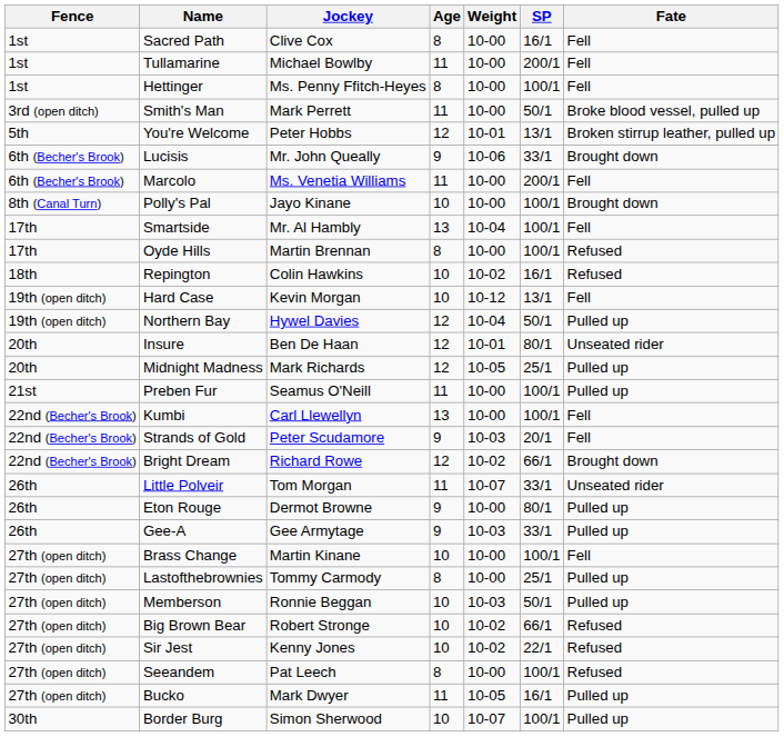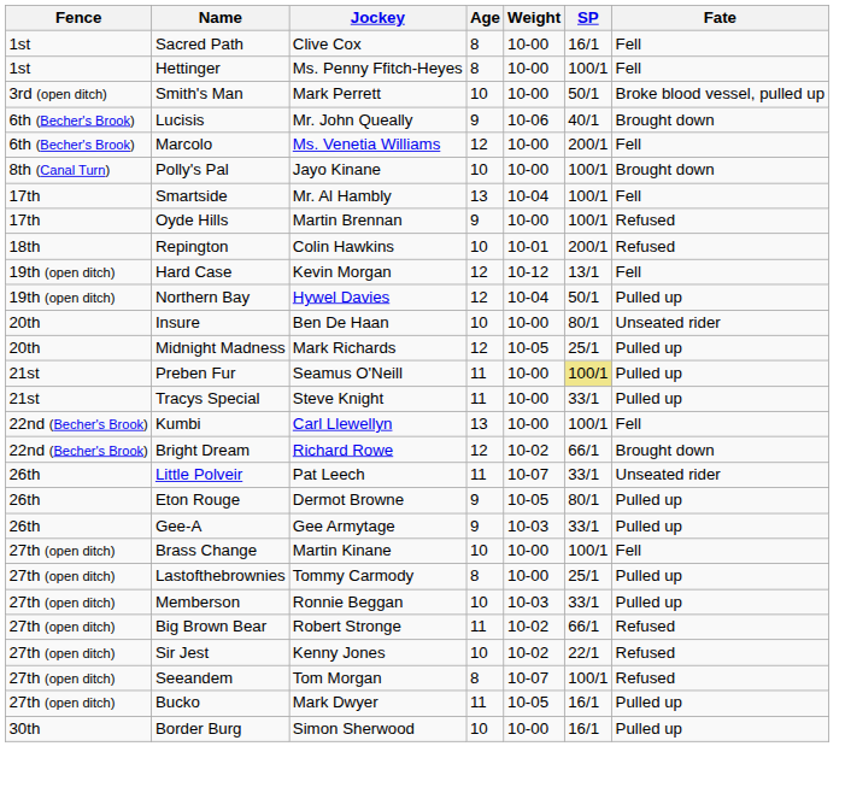 <table class="wikitable sortable">
 <tr>
 <th>Fence</th>
 <th>Name</th>
 <th><a href='#'>Jockey</a></th>
 <th>Age</th>
 <th>Weight</th>
 <th><a href='#'>SP</a></th>
 <th>Fate</th>
 </tr>
 <tr>
 <td>1st</td>
 <td>Sacred Path</td>
 <td>Clive Cox</td>
 <td>8</td>
 <td>10-00</td>
 <td>16/1</td>
 <td>Fell</td>
 </tr>
 <tr>
 <td>1st</td>
-<td>Tullamarine</td>
-<td>Michael Bowlby</td>
-<td>11</td>
-<td>10-00</td>
-<td>200/1</td>
-<td>Fell</td>
-</tr>
-<tr>
-<td>1st</td>
 <td>Hettinger</td>
 <td>Ms. Penny Ffitch-Heyes</td>
 <td>8</td>
 <td>10-00</td>
 <td>100/1</td>
 <td>Fell</td>
 </tr>
 <tr>
 <td>3rd <small>(open ditch)</small></td>
 <td>Smith's Man</td>
 <td>Mark Perrett</td>
-<td>11</td>
+<td>10</td>
 <td>10-00</td>
 <td>50/1</td>
 <td>Broke blood vessel, pulled up</td>
-</tr>
-<tr>
-<td>5th</td>
-<td>You're Welcome</td>
-<td>Peter Hobbs</td>
-<td>12</td>
-<td>10-01</td>
-<td>13/1</td>
-<td>Broken stirrup leather, pulled up</td>
 </tr>
 <tr>
 <td>6th <small>(<a href='#'>Becher's Brook</a>)</small></td>
 <td>Lucisis</td>
 <td>Mr. John Queally</td>
 <td>9</td>
 <td>10-06</td>
-<td>33/1</td>
+<td>40/1</td>
 <td>Brought down</td>
 </tr>
 <tr>
 <td>6th <small>(<a href='#'>Becher's Brook</a>)</small></td>
 <td>Marcolo</td>
 <td><a href='#'>Ms. Venetia Williams</a></td>
-<td>11</td>
+<td>12</td>
 <td>10-00</td>
 <td>200/1</td>
 <td>Fell</td>
 </tr>
 <tr>
 <td>8th <small>(<a href='#'>Canal Turn</a>)</small></td>
 <td>Polly's Pal</td>
 <td>Jayo Kinane</td>
 <td>10</td>
 <td>10-00</td>
 <td>100/1</td>
 <td>Brought down</td>
 </tr>
 <tr>
 <td>17th</td>
 <td>Smartside</td>
 <td>Mr. Al Hambly</td>
 <td>13</td>
 <td>10-04</td>
 <td>100/1</td>
 <td>Fell</td>
 </tr>
 <tr>
 <td>17th</td>
 <td>Oyde Hills</td>
 <td>Martin Brennan</td>
-<td>8</td>
+<td>9</td>
 <td>10-00</td>
 <td>100/1</td>
 <td>Refused</td>
 </tr>
 <tr>
 <td>18th</td>
 <td>Repington</td>
 <td>Colin Hawkins</td>
 <td>10</td>
-<td>10-02</td>
-<td>16/1</td>
+<td>10-01</td>
+<td>200/1</td>
 <td>Refused</td>
 </tr>
 <tr>
 <td>19th <small>(open ditch)</small></td>
 <td>Hard Case</td>
 <td>Kevin Morgan</td>
-<td>10</td>
+<td>12</td>
 <td>10-12</td>
 <td>13/1</td>
 <td>Fell</td>
 </tr>
 <tr>
 <td>19th <small>(open ditch)</small></td>
 <td>Northern Bay</td>
 <td><a href='#'>Hywel Davies</a></td>
 <td>12</td>
 <td>10-04</td>
 <td>50/1</td>
 <td>Pulled up</td>
 </tr>
 <tr>
 <td>20th</td>
 <td>Insure</td>
 <td>Ben De Haan</td>
-<td>12</td>
-<td>10-01</td>
+<td>10</td>
+<td>10-00</td>
 <td>80/1</td>
 <td>Unseated rider</td>
 </tr>
 <tr>
 <td>20th</td>
 <td>Midnight Madness</td>
 <td>Mark Richards</td>
 <td>12</td>
 <td>10-05</td>
 <td>25/1</td>
 <td>Pulled up</td>
 </tr>
 <tr>
 <td>21st</td>
 <td>Preben Fur</td>
 <td>Seamus O'Neill</td>
 <td>11</td>
 <td>10-00</td>
-<td>100/1</td>
+<td style="background: khaki;">100/1</td>
+<td>Pulled up</td>
+</tr>
+<tr>
+<td>21st</td>
+<td>Tracys Special</td>
+<td>Steve Knight</td>
+<td>11</td>
+<td>10-00</td>
+<td>33/1</td>
 <td>Pulled up</td>
 </tr>
 <tr>
 <td>22nd <small>(<a href='#'>Becher's Brook</a>)</small></td>
 <td>Kumbi</td>
 <td><a href='#'>Carl Llewellyn</a></td>
 <td>13</td>
 <td>10-00</td>
 <td>100/1</td>
-<td>Fell</td>
-</tr>
-<tr>
-<td>22nd <small>(<a href='#'>Becher's Brook</a>)</small></td>
-<td>Strands of Gold</td>
-<td><a href='#'>Peter Scudamore</a></td>
-<td>9</td>
-<td>10-03</td>
-<td>20/1</td>
 <td>Fell</td>
 </tr>
 <tr>
 <td>22nd <small>(<a href='#'>Becher's Brook</a>)</small></td>
 <td>Bright Dream</td>
 <td><a href='#'>Richard Rowe</a></td>
 <td>12</td>
 <td>10-02</td>
 <td>66/1</td>
 <td>Brought down</td>
 </tr>
 <tr>
 <td>26th</td>
 <td><a href='#'>Little Polveir</a></td>
-<td>Tom Morgan</td>
+<td>Pat Leech</td>
 <td>11</td>
 <td>10-07</td>
 <td>33/1</td>
 <td>Unseated rider</td>
 </tr>
 <tr>
 <td>26th</td>
 <td>Eton Rouge</td>
 <td>Dermot Browne</td>
 <td>9</td>
-<td>10-00</td>
+<td>10-05</td>
 <td>80/1</td>
 <td>Pulled up</td>
 </tr>
 <tr>
 <td>26th</td>
 <td>Gee-A</td>
 <td>Gee Armytage</td>
 <td>9</td>
 <td>10-03</td>
 <td>33/1</td>
 <td>Pulled up</td>
 </tr>
 <tr>
 <td>27th <small>(open ditch)</small></td>
 <td>Brass Change</td>
 <td>Martin Kinane</td>
 <td>10</td>
 <td>10-00</td>
 <td>100/1</td>
 <td>Fell</td>
 </tr>
 <tr>
 <td>27th <small>(open ditch)</small></td>
 <td>Lastofthebrownies</td>
 <td>Tommy Carmody</td>
 <td>8</td>
 <td>10-00</td>
 <td>25/1</td>
 <td>Pulled up</td>
 </tr>
 <tr>
 <td>27th <small>(open ditch)</small></td>
 <td>Memberson</td>
 <td>Ronnie Beggan</td>
 <td>10</td>
 <td>10-03</td>
-<td>50/1</td>
+<td>33/1</td>
 <td>Pulled up</td>
 </tr>
 <tr>
 <td>27th <small>(open ditch)</small></td>
 <td>Big Brown Bear</td>
 <td>Robert Stronge</td>
-<td>10</td>
+<td>11</td>
 <td>10-02</td>
 <td>66/1</td>
 <td>Refused</td>
 </tr>
 <tr>
 <td>27th <small>(open ditch)</small></td>
 <td>Sir Jest</td>
 <td>Kenny Jones</td>
 <td>10</td>
 <td>10-02</td>
 <td>22/1</td>
 <td>Refused</td>
 </tr>
 <tr>
 <td>27th <small>(open ditch)</small></td>
 <td>Seeandem</td>
-<td>Pat Leech</td>
+<td>Tom Morgan</td>
 <td>8</td>
-<td>10-00</td>
+<td>10-07</td>
 <td>100/1</td>
 <td>Refused</td>
 </tr>
 <tr>
 <td>27th <small>(open ditch)</small></td>
 <td>Bucko</td>
 <td>Mark Dwyer</td>
 <td>11</td>
 <td>10-05</td>
 <td>16/1</td>
 <td>Pulled up</td>
 </tr>
 <tr>
 <td>30th</td>
 <td>Border Burg</td>
 <td>Simon Sherwood</td>
 <td>10</td>
-<td>10-07</td>
-<td>100/1</td>
+<td>10-00</td>
+<td>16/1</td>
 <td>Pulled up</td>
 </tr>
 </table>
